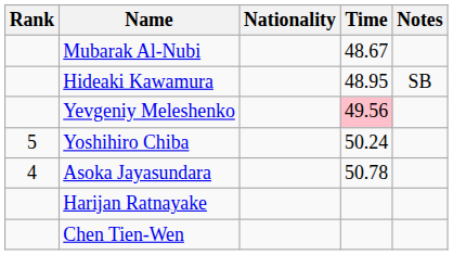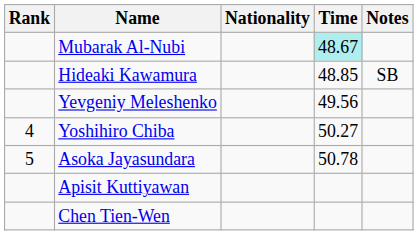 <table class="wikitable sortable" style="text-align:center">
 <tr>
 <th>Rank</th>
 <th>Name</th>
 <th>Nationality</th>
 <th>Time</th>
 <th>Notes</th>
 </tr>
 <tr>
 <td></td>
 <td align=left><a href='#'>Mubarak Al-Nubi</a></td>
 <td align=left></td>
-<td>48.67</td>
+<td style="background: paleturquoise;">48.67</td>
 <td></td>
 </tr>
 <tr>
 <td></td>
 <td align=left><a href='#'>Hideaki Kawamura</a></td>
 <td align=left></td>
-<td>48.95</td>
+<td>48.85</td>
 <td>SB</td>
 </tr>
 <tr>
 <td></td>
 <td align=left><a href='#'>Yevgeniy Meleshenko</a></td>
 <td align=left></td>
-<td style="background: pink;">49.56</td>
+<td>49.56</td>
+<td></td>
+</tr>
+<tr>
+<td>4</td>
+<td align=left><a href='#'>Yoshihiro Chiba</a></td>
+<td align=left></td>
+<td>50.27</td>
 <td></td>
 </tr>
 <tr>
 <td>5</td>
-<td align=left><a href='#'>Yoshihiro Chiba</a></td>
-<td align=left></td>
-<td>50.24</td>
-<td></td>
-</tr>
-<tr>
-<td>4</td>
 <td align=left><a href='#'>Asoka Jayasundara</a></td>
 <td align=left></td>
 <td>50.78</td>
 <td></td>
 </tr>
 <tr>
 <td></td>
-<td align=left><a href='#'>Harijan Ratnayake</a></td>
+<td align=left><a href='#'>Apisit Kuttiyawan</a></td>
 <td align=left></td>
 <td></td>
 <td></td>
 </tr>
 <tr>
 <td></td>
 <td align=left><a href='#'>Chen Tien-Wen</a></td>
 <td align=left></td>
 <td></td>
 <td></td>
 </tr>
 </table>
